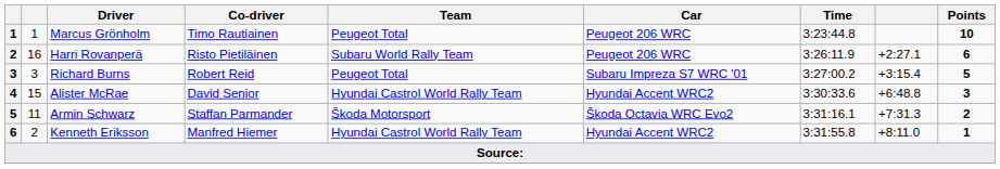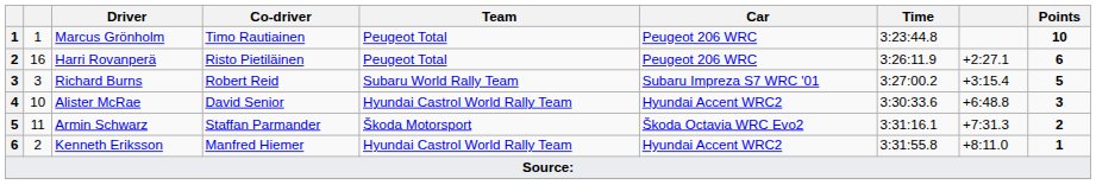 <table class="wikitable" width=85% style="font-size: 85%;">
 <tr>
 <th></th>
 <th></th>
 <th>Driver</th>
 <th>Co-driver</th>
 <th>Team</th>
 <th>Car</th>
 <th>Time</th>
 <th></th>
 <th>Points</th>
 </tr>
 <tr>
 <th>1</th>
 <td align="center">1</td>
 <td> <a href='#'>Marcus Grönholm</a></td>
 <td> <a href='#'>Timo Rautiainen</a></td>
 <td> <a href='#'>Peugeot Total</a></td>
 <td><a href='#'>Peugeot 206 WRC</a></td>
 <td>3:23:44.8</td>
 <td></td>
 <td align="center"><strong>10</strong></td>
 </tr>
 <tr>
 <th>2</th>
 <td align="center">16</td>
 <td> <a href='#'>Harri Rovanperä</a></td>
 <td> <a href='#'>Risto Pietiläinen</a></td>
-<td> <a href='#'>Subaru World Rally Team</a></td>
+<td> <a href='#'>Peugeot Total</a></td>
 <td><a href='#'>Peugeot 206 WRC</a></td>
 <td>3:26:11.9</td>
 <td>+2:27.1</td>
 <td align="center"><strong>6</strong></td>
 </tr>
 <tr>
 <th>3</th>
 <td align="center">3</td>
 <td> <a href='#'>Richard Burns</a></td>
 <td> <a href='#'>Robert Reid</a></td>
-<td> <a href='#'>Peugeot Total</a></td>
+<td> <a href='#'>Subaru World Rally Team</a></td>
 <td><a href='#'>Subaru Impreza S7 WRC '01</a></td>
 <td>3:27:00.2</td>
 <td>+3:15.4</td>
 <td align="center"><strong>5</strong></td>
 </tr>
 <tr>
 <th>4</th>
-<td align="center">15</td>
+<td align="center">10</td>
 <td> <a href='#'>Alister McRae</a></td>
 <td> <a href='#'>David Senior</a></td>
 <td> <a href='#'>Hyundai Castrol World Rally Team</a></td>
 <td><a href='#'>Hyundai Accent WRC2</a></td>
 <td>3:30:33.6</td>
 <td>+6:48.8</td>
 <td align="center"><strong>3</strong></td>
 </tr>
 <tr>
 <th>5</th>
 <td align="center">11</td>
 <td> <a href='#'>Armin Schwarz</a></td>
 <td> <a href='#'>Staffan Parmander</a></td>
 <td> <a href='#'>Škoda Motorsport</a></td>
 <td><a href='#'>Škoda Octavia WRC Evo2</a></td>
 <td>3:31:16.1</td>
 <td>+7:31.3</td>
 <td align="center"><strong>2</strong></td>
 </tr>
 <tr>
 <th>6</th>
 <td align="center">2</td>
 <td> <a href='#'>Kenneth Eriksson</a></td>
 <td> <a href='#'>Manfred Hiemer</a></td>
 <td> <a href='#'>Hyundai Castrol World Rally Team</a></td>
 <td><a href='#'>Hyundai Accent WRC2</a></td>
 <td>3:31:55.8</td>
 <td>+8:11.0</td>
 <td align="center"><strong>1</strong></td>
 </tr>
 <tr>
 <td style="background-color:#EAECF0; text-align:center" colspan="9"><strong>Source:</strong></td>
 </tr>
 <tr>
 </tr>
 </table>
